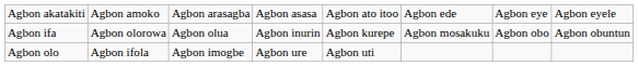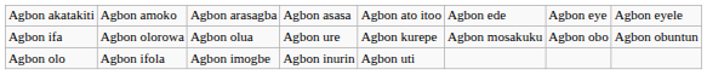 <table class="wikitable">
 <tr>
 <td>Agbon akatakiti</td>
 <td>Agbon amoko</td>
 <td>Agbon arasagba</td>
 <td>Agbon asasa</td>
 <td>Agbon ato itoo</td>
 <td>Agbon ede</td>
 <td>Agbon eye</td>
 <td>Agbon eyele</td>
 </tr>
 <tr>
 <td>Agbon ifa</td>
 <td>Agbon olorowa</td>
 <td>Agbon olua</td>
-<td>Agbon inurin</td>
+<td>Agbon ure</td>
 <td>Agbon kurepe</td>
 <td>Agbon mosakuku</td>
 <td>Agbon obo</td>
 <td>Agbon obuntun</td>
 </tr>
 <tr>
 <td>Agbon olo</td>
 <td>Agbon ifola</td>
 <td>Agbon imogbe</td>
-<td>Agbon ure</td>
+<td>Agbon inurin</td>
 <td>Agbon uti</td>
 <td></td>
 <td></td>
 <td></td>
 </tr>
 </table>
